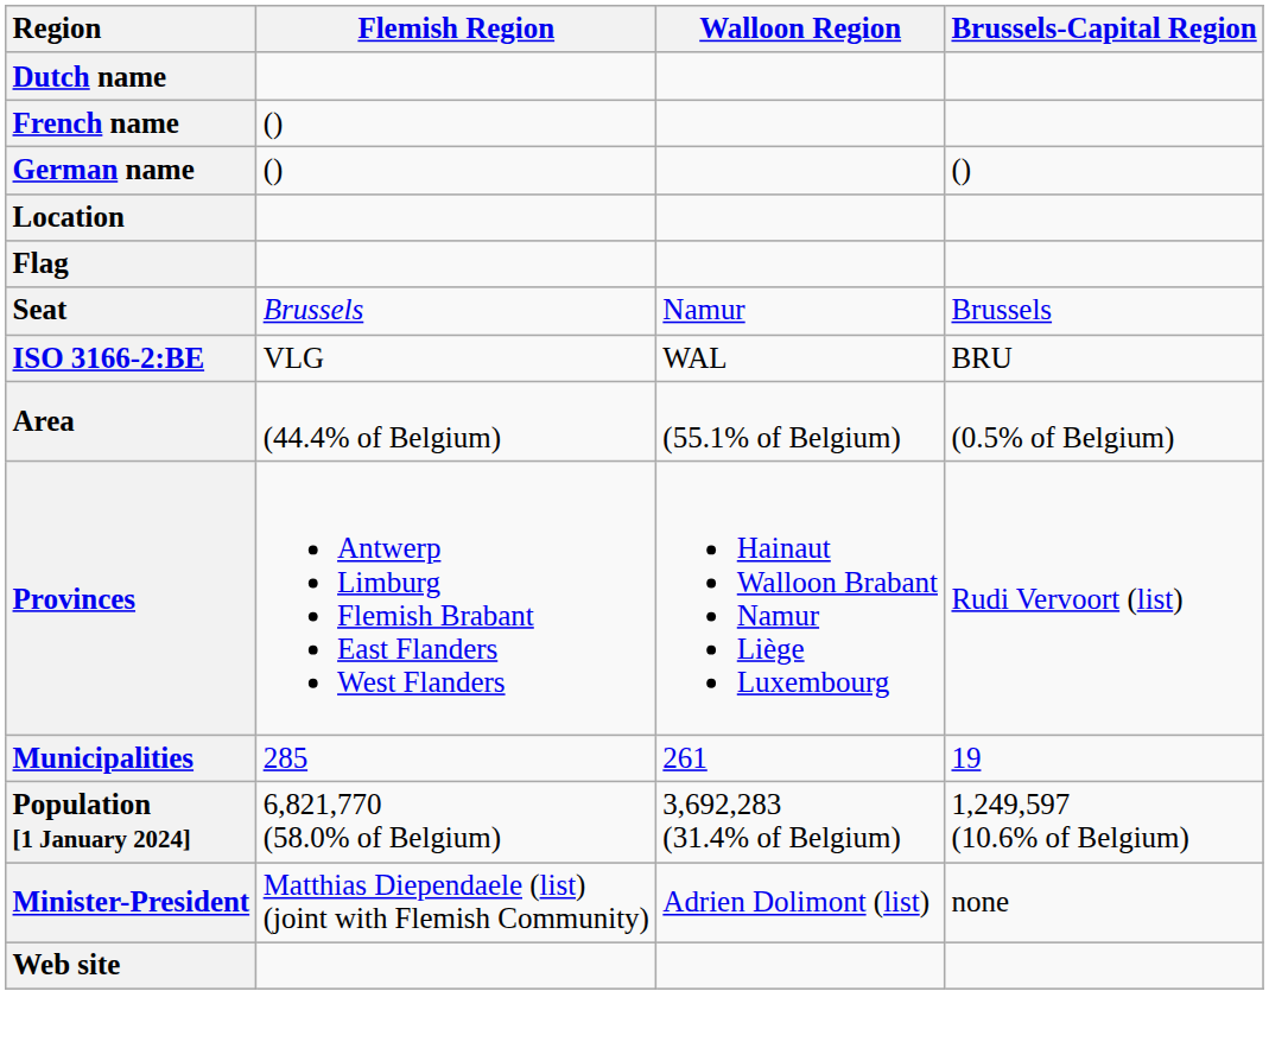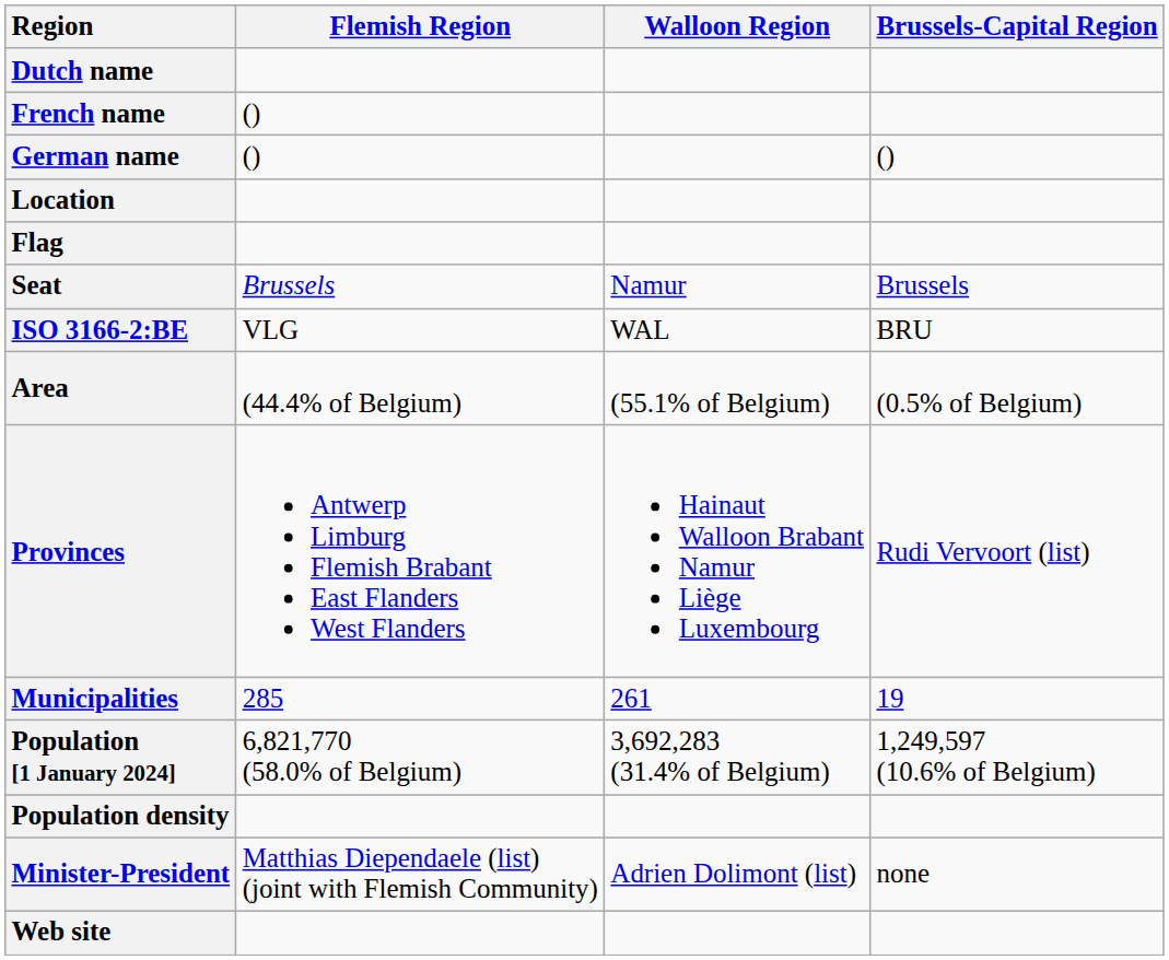 <table class="wikitable">
 <tr>
 <th style="text-align: left;">Region</th>
 <th><a href='#'>Flemish Region</a></th>
 <th><a href='#'>Walloon Region</a></th>
 <th><a href='#'>Brussels-Capital Region</a></th>
 </tr>
 <tr>
 <th style="text-align: left;"><a href='#'>Dutch</a> name</th>
 <td></td>
 <td></td>
 <td></td>
 </tr>
 <tr>
 <th style="text-align: left;"><a href='#'>French</a> name</th>
 <td>()</td>
 <td><strong></strong></td>
 <td><strong></strong></td>
 </tr>
 <tr>
 <th style="text-align: left;"><a href='#'>German</a> name</th>
 <td>()</td>
 <td><strong></strong></td>
 <td>()</td>
 </tr>
 <tr>
 <th style="text-align: left;">Location</th>
 <td></td>
 <td></td>
 <td></td>
 </tr>
 <tr>
 <th style="text-align: left;">Flag</th>
 <td></td>
 <td></td>
 <td></td>
 </tr>
 <tr>
 <th style="text-align: left;">Seat</th>
 <td><em><a href='#'>Brussels</a></em></td>
 <td><a href='#'>Namur</a></td>
 <td><a href='#'>Brussels</a></td>
 </tr>
 <tr>
 <th style="text-align: left;"><a href='#'>ISO 3166-2:BE</a></th>
 <td>VLG</td>
 <td>WAL</td>
 <td>BRU</td>
 </tr>
 <tr>
 <th style="text-align: left;">Area</th>
 <td><br>(44.4% of Belgium)</td>
 <td><br>(55.1% of Belgium)</td>
 <td><br>(0.5% of Belgium)</td>
 </tr>
 <tr>
 <th style="text-align: left;"><a href='#'>Provinces</a></th>
 <td><br><ul><li><a href='#'>Antwerp</a></li><li><a href='#'>Limburg</a></li><li><a href='#'>Flemish Brabant</a></li><li><a href='#'>East Flanders</a></li><li><a href='#'>West Flanders</a></li></ul></td>
 <td><br><ul><li><a href='#'>Hainaut</a></li><li><a href='#'>Walloon Brabant</a></li><li><a href='#'>Namur</a></li><li><a href='#'>Liège</a></li><li><a href='#'>Luxembourg</a></li></ul></td>
 <td><a href='#'>Rudi Vervoort</a> (<a href='#'>list</a>)</td>
 </tr>
 <tr>
 <th style="text-align: left;"><a href='#'>Municipalities</a></th>
 <td><a href='#'>285</a></td>
 <td><a href='#'>261</a></td>
 <td><a href='#'>19</a></td>
 </tr>
 <tr>
 <th style="text-align: left;">Population<br><small>[1 January 2024]</small></th>
 <td>6,821,770<br>(58.0% of Belgium) </td>
 <td>3,692,283<br>(31.4% of Belgium) </td>
 <td>1,249,597<br>(10.6% of Belgium) </td>
 </tr>
 <tr>
+<th style="text-align: left;">Population density</th>
+<td></td>
+<td></td>
+<td></td>
+</tr>
+<tr>
 <th style="text-align: left;"><a href='#'>Minister-President</a></th>
 <td><a href='#'>Matthias Diependaele</a> (<a href='#'>list</a>)<br>(joint with Flemish Community)</td>
 <td><a href='#'>Adrien Dolimont</a> (<a href='#'>list</a>)</td>
 <td>none</td>
 </tr>
 <tr>
 <th style="text-align: left;">Web site</th>
 <td></td>
 <td></td>
 <td></td>
 </tr>
 </table>
